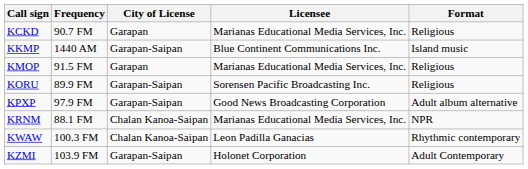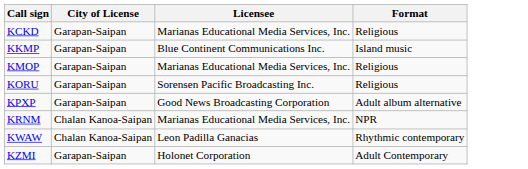 <table class="wikitable sortable">
 <tr>
 <th>Call sign</th>
-<th data-sort-type="number">Frequency</th>
 <th>City of License </th>
 <th>Licensee</th>
 <th>Format</th>
 </tr>
 <tr>
 <td><a href='#'>KCKD</a></td>
-<td data-sort-value=090700>90.7 FM</td>
-<td>Garapan</td>
+<td>Garapan-Saipan</td>
 <td>Marianas Educational Media Services, Inc.</td>
 <td>Religious</td>
 </tr>
 <tr>
 <td><a href='#'>KKMP</a></td>
-<td data-sort-value=001440>1440 AM</td>
 <td>Garapan-Saipan</td>
 <td>Blue Continent Communications Inc.</td>
 <td>Island music</td>
 </tr>
 <tr>
 <td><a href='#'>KMOP</a></td>
-<td data-sort-value=091500>91.5 FM</td>
-<td>Garapan</td>
+<td>Garapan-Saipan</td>
 <td>Marianas Educational Media Services, Inc.</td>
 <td>Religious</td>
 </tr>
 <tr>
 <td><a href='#'>KORU</a></td>
-<td data-sort-value=089900>89.9 FM</td>
 <td>Garapan-Saipan</td>
 <td>Sorensen Pacific Broadcasting Inc.</td>
 <td>Religious</td>
 </tr>
 <tr>
 <td><a href='#'>KPXP</a></td>
-<td data-sort-value=097900>97.9 FM</td>
 <td>Garapan-Saipan</td>
 <td>Good News Broadcasting Corporation</td>
 <td>Adult album alternative</td>
 </tr>
 <tr>
 <td><a href='#'>KRNM</a></td>
-<td data-sort-value=088100>88.1 FM</td>
 <td>Chalan Kanoa-Saipan</td>
 <td>Marianas Educational Media Services, Inc.</td>
 <td>NPR</td>
 </tr>
 <tr>
 <td><a href='#'>KWAW</a></td>
-<td data-sort-value=100300>100.3 FM</td>
 <td>Chalan Kanoa-Saipan</td>
 <td>Leon Padilla Ganacias</td>
 <td>Rhythmic contemporary</td>
 </tr>
 <tr>
 <td><a href='#'>KZMI</a></td>
-<td data-sort-value=103900>103.9 FM</td>
 <td>Garapan-Saipan</td>
 <td>Holonet Corporation</td>
 <td>Adult Contemporary</td>
 </tr>
 </table>
